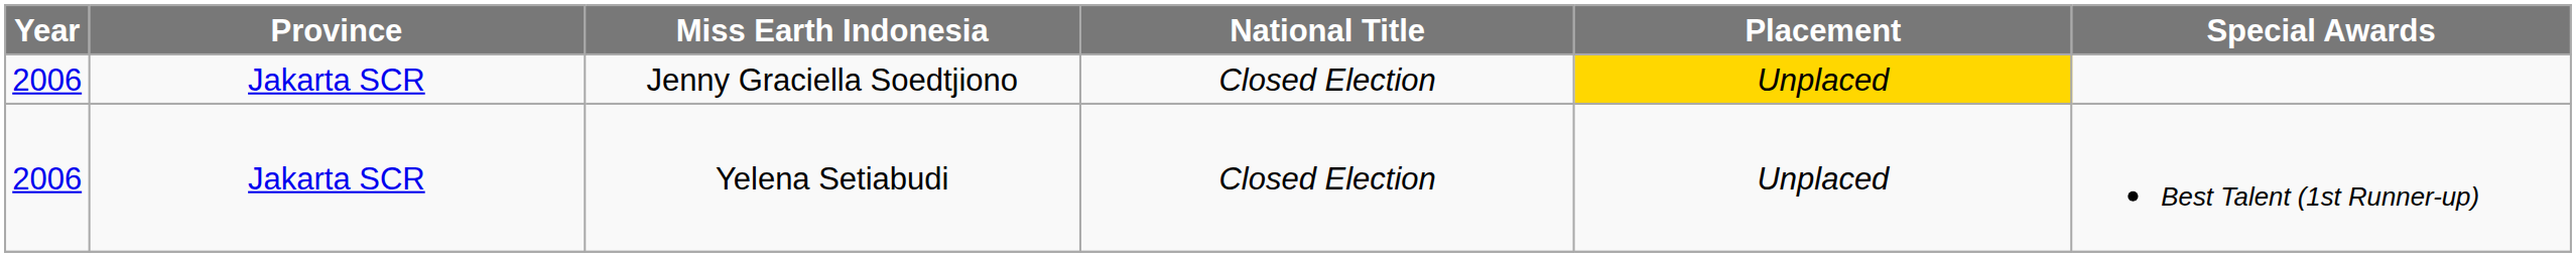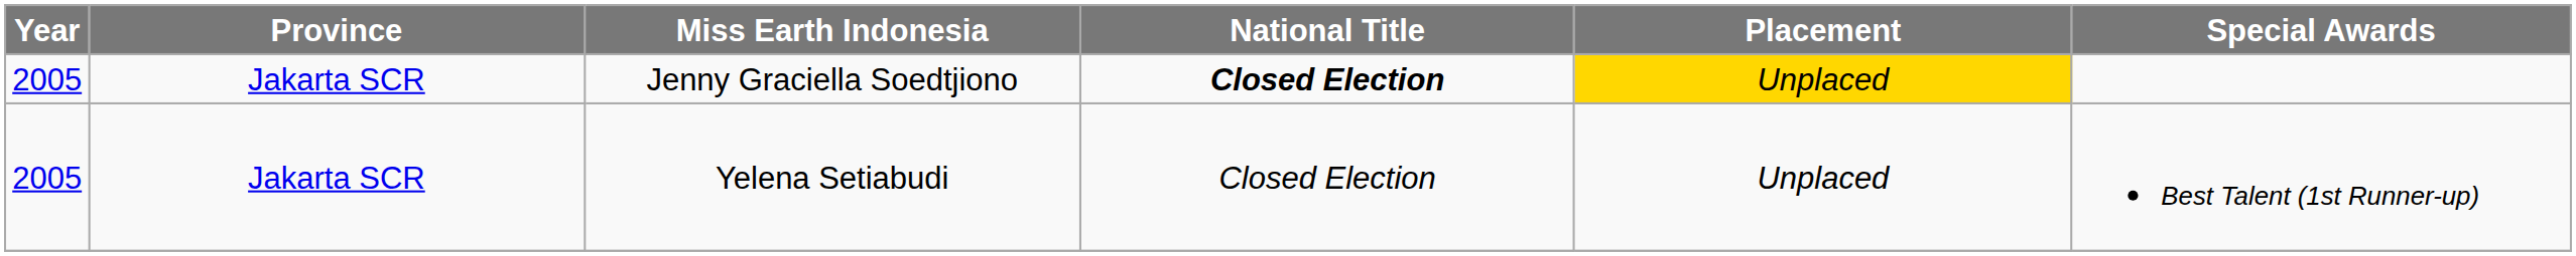 <table class="wikitable sortable" style="font-size: 95%; text-align:center">
 <tr>
 <th width="30" style="background-color:#787878;color:#FFFFFF;">Year</th>
 <th width="250" style="background-color:#787878;color:#FFFFFF;">Province</th>
 <th width="250" style="background-color:#787878;color:#FFFFFF;">Miss Earth Indonesia</th>
 <th width="250" style="background-color:#787878;color:#FFFFFF;">National Title</th>
 <th width="250" style="background-color:#787878;color:#FFFFFF;">Placement</th>
 <th width="250" style="background-color:#787878;color:#FFFFFF;">Special Awards</th>
 </tr>
 <tr>
-<td><a href='#'>2006</a></td>
+<td><a href='#'>2005</a></td>
 <td><a href='#'>Jakarta SCR</a></td>
 <td>Jenny Graciella Soedtjiono</td>
-<td><em>Closed Election</em></td>
+<td><strong><em>Closed Election</em></strong></td>
 <td style="background: gold;"><em>Unplaced</em></td>
 <td></td>
 </tr>
 <tr>
-<td><a href='#'>2006</a></td>
+<td><a href='#'>2005</a></td>
 <td><a href='#'>Jakarta SCR</a></td>
 <td>Yelena Setiabudi</td>
 <td><em>Closed Election</em></td>
 <td><em>Unplaced</em></td>
 <td align="left"><br><ul><li><small><em>Best Talent (1st Runner-up)</em></small></li></ul></td>
 </tr>
 <tr>
 </tr>
 </table>
